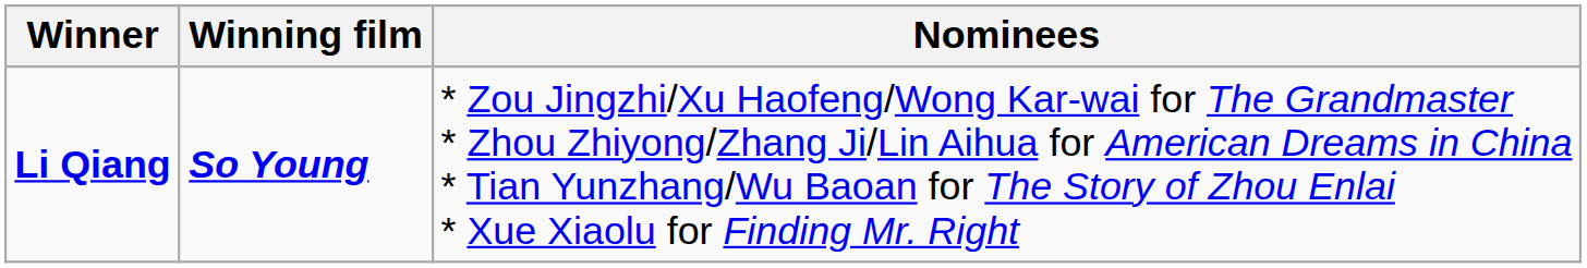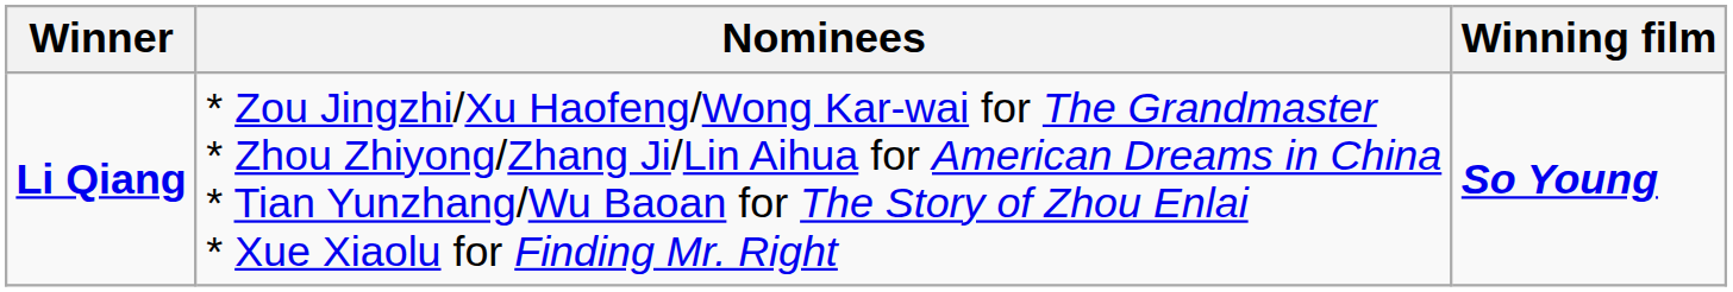 <table class="wikitable">
 <tr>
 <th>Winner</th>
+<th>Nominees</th>
 <th>Winning film</th>
-<th>Nominees</th>
 </tr>
 <tr>
 <td><strong><a href='#'>Li Qiang</a></strong></td>
+<td>* <a href='#'>Zou Jingzhi</a>/<a href='#'>Xu Haofeng</a>/<a href='#'>Wong Kar-wai</a> for <em><a href='#'>The Grandmaster</a></em><br> * <a href='#'>Zhou Zhiyong</a>/<a href='#'>Zhang Ji</a>/<a href='#'>Lin Aihua</a> for <em><a href='#'>American Dreams in China</a></em><br> * <a href='#'>Tian Yunzhang</a>/<a href='#'>Wu Baoan</a> for <em><a href='#'>The Story of Zhou Enlai</a></em><br> * <a href='#'>Xue Xiaolu</a> for <em><a href='#'>Finding Mr. Right</a></em></td>
 <td><strong><em><a href='#'>So Young</a></em></strong></td>
-<td>* <a href='#'>Zou Jingzhi</a>/<a href='#'>Xu Haofeng</a>/<a href='#'>Wong Kar-wai</a> for <em><a href='#'>The Grandmaster</a></em><br> * <a href='#'>Zhou Zhiyong</a>/<a href='#'>Zhang Ji</a>/<a href='#'>Lin Aihua</a> for <em><a href='#'>American Dreams in China</a></em><br> * <a href='#'>Tian Yunzhang</a>/<a href='#'>Wu Baoan</a> for <em><a href='#'>The Story of Zhou Enlai</a></em><br> * <a href='#'>Xue Xiaolu</a> for <em><a href='#'>Finding Mr. Right</a></em></td>
 </tr>
 </table>
